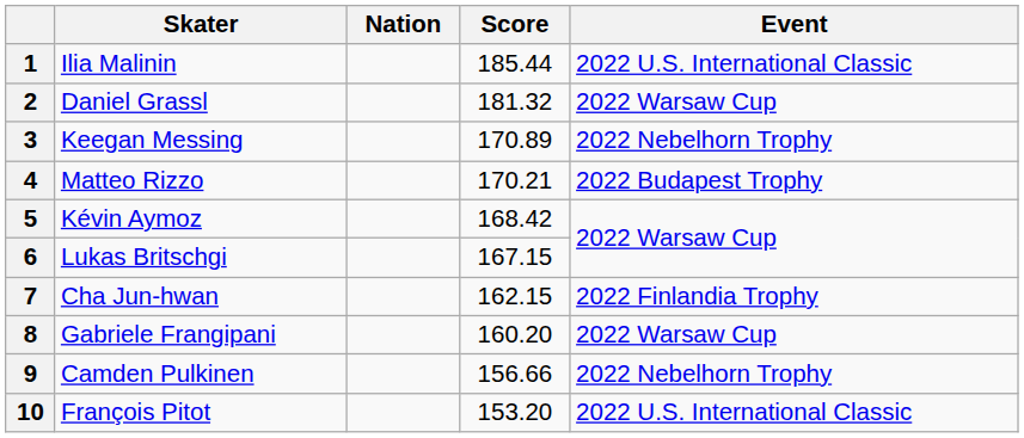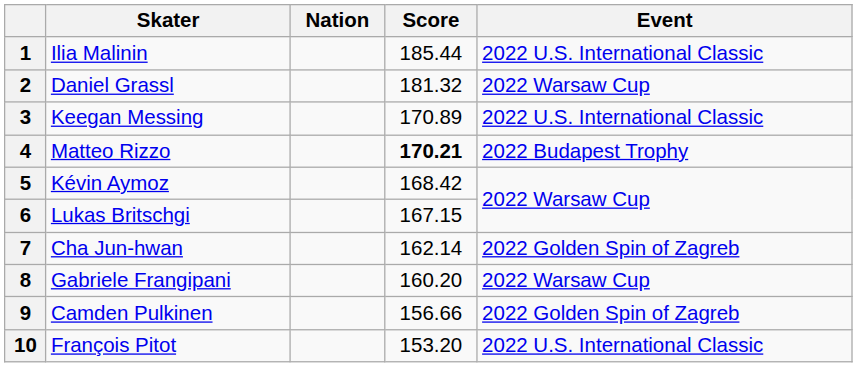 <table class="wikitable sortable" style="text-align:left; width:75%">
 <tr>
 <th scope="col"></th>
 <th scope="col">Skater</th>
 <th scope="col">Nation</th>
 <th scope="col">Score</th>
 <th scope="col">Event</th>
 </tr>
 <tr>
 <th scope="row">1</th>
 <td><a href='#'>Ilia Malinin</a></td>
 <td></td>
 <td style="text-align:center;">185.44</td>
 <td><a href='#'>2022 U.S. International Classic</a></td>
 </tr>
 <tr>
 <th scope="row">2</th>
 <td><a href='#'>Daniel Grassl</a></td>
 <td></td>
 <td style="text-align:center;">181.32</td>
 <td><a href='#'>2022 Warsaw Cup</a></td>
 </tr>
 <tr>
 <th scope="row">3</th>
 <td><a href='#'>Keegan Messing</a></td>
 <td></td>
 <td style="text-align:center;">170.89</td>
-<td><a href='#'>2022 Nebelhorn Trophy</a></td>
+<td><a href='#'>2022 U.S. International Classic</a></td>
 </tr>
 <tr>
 <th scope="row">4</th>
 <td><a href='#'>Matteo Rizzo</a></td>
 <td></td>
-<td style="text-align:center;">170.21</td>
+<td style="text-align:center;"><strong>170.21</strong></td>
 <td><a href='#'>2022 Budapest Trophy</a></td>
 </tr>
 <tr>
 <th scope="row">5</th>
 <td><a href='#'>Kévin Aymoz</a></td>
 <td></td>
 <td style="text-align:center;">168.42</td>
 <td rowspan="2"><a href='#'>2022 Warsaw Cup</a></td>
 </tr>
 <tr>
 <th scope="row">6</th>
 <td><a href='#'>Lukas Britschgi</a></td>
 <td></td>
 <td style="text-align:center;">167.15</td>
 </tr>
 <tr>
 <th scope="row">7</th>
 <td><a href='#'>Cha Jun-hwan</a></td>
 <td></td>
-<td style="text-align:center;">162.15</td>
-<td><a href='#'>2022 Finlandia Trophy</a></td>
+<td style="text-align:center;">162.14</td>
+<td><a href='#'>2022 Golden Spin of Zagreb</a></td>
 </tr>
 <tr>
 <th scope="row">8</th>
 <td><a href='#'>Gabriele Frangipani</a></td>
 <td></td>
 <td style="text-align:center;">160.20</td>
 <td><a href='#'>2022 Warsaw Cup</a></td>
 </tr>
 <tr>
 <th scope="row">9</th>
 <td><a href='#'>Camden Pulkinen</a></td>
 <td></td>
 <td style="text-align:center;">156.66</td>
-<td><a href='#'>2022 Nebelhorn Trophy</a></td>
+<td><a href='#'>2022 Golden Spin of Zagreb</a></td>
 </tr>
 <tr>
 <th scope="row">10</th>
 <td><a href='#'>François Pitot</a></td>
 <td></td>
 <td style="text-align:center;">153.20</td>
 <td><a href='#'>2022 U.S. International Classic</a></td>
 </tr>
 </table>
